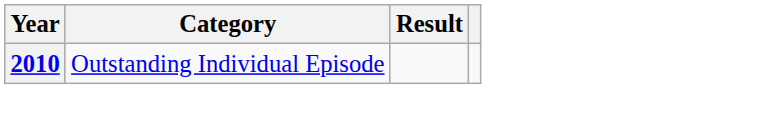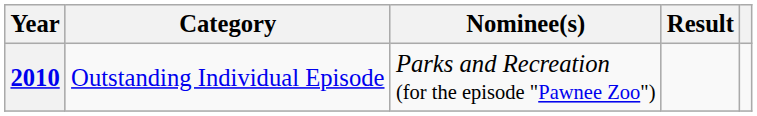 <table class="wikitable plainrowheaders">
 <tr>
 <th scope="col">Year</th>
 <th scope="col">Category</th>
+<th scope="col">Nominee(s)</th>
 <th scope="col">Result</th>
 <th scope="col"></th>
 </tr>
 <tr>
 <th scope="row"><a href='#'>2010</a></th>
 <td><a href='#'>Outstanding Individual Episode</a></td>
+<td><em>Parks and Recreation</em><br><small>(for the episode "<a href='#'>Pawnee Zoo</a>")</small></td>
 <td></td>
 <td style="text-align:center;"></td>
 </tr>
 </table>
